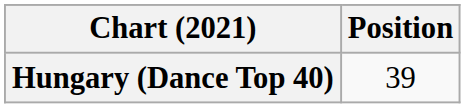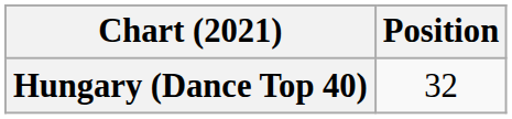 <table class="wikitable plainrowheaders" style="text-align:center">
 <tr>
 <th scope="col">Chart (2021)</th>
 <th scope="col">Position</th>
 </tr>
 <tr>
 <th scope="row">Hungary (Dance Top 40)</th>
-<td>39</td>
+<td>32</td>
 </tr>
 </table>
